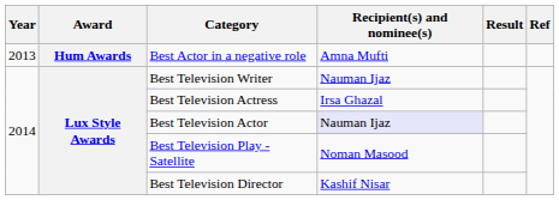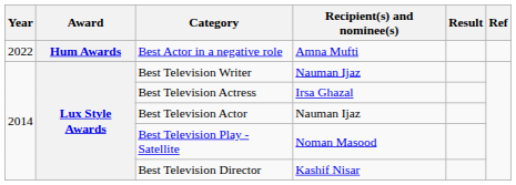 <table class="wikitable plainrowheaders sortable" style="font-size: 95%;">
 <tr>
 <th scope="col">Year</th>
 <th scope="col">Award</th>
 <th scope="col">Category</th>
 <th scope="col">Recipient(s) and nominee(s)</th>
 <th scope="col">Result</th>
 <th scope="col">Ref</th>
 </tr>
 <tr>
-<td>2013</td>
+<td>2022</td>
 <th scope="row"><a href='#'>Hum Awards</a></th>
 <td><a href='#'>Best Actor in a negative role</a></td>
 <td><a href='#'>Amna Mufti</a></td>
 <td></td>
 <td></td>
 </tr>
 <tr>
 <td rowspan="5">2014</td>
 <th scope="row" rowspan="5"><a href='#'>Lux Style Awards</a></th>
 <td>Best Television Writer</td>
 <td><a href='#'>Nauman Ijaz</a></td>
 <td></td>
 <td rowspan="5"></td>
 </tr>
 <tr>
 <td>Best Television Actress</td>
 <td><a href='#'>Irsa Ghazal</a></td>
 <td></td>
 </tr>
 <tr>
 <td>Best Television Actor</td>
-<td style="background: lavender;">Nauman Ijaz</td>
+<td>Nauman Ijaz</td>
 <td></td>
 </tr>
 <tr>
 <td><a href='#'>Best Television Play - Satellite</a></td>
 <td><a href='#'>Noman Masood</a></td>
 <td></td>
 </tr>
 <tr>
 <td>Best Television Director</td>
 <td><a href='#'>Kashif Nisar</a></td>
 <td></td>
 </tr>
 </table>
